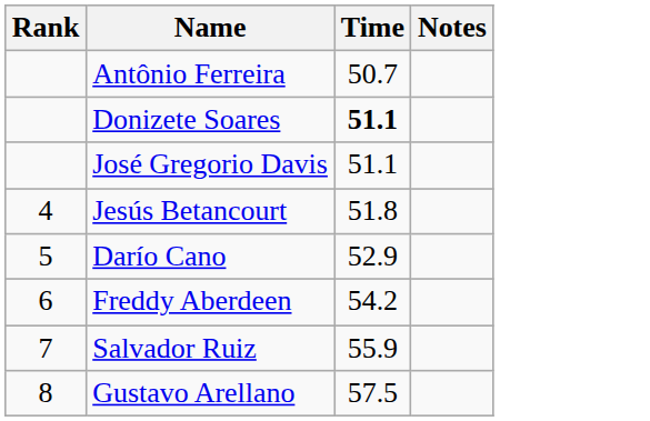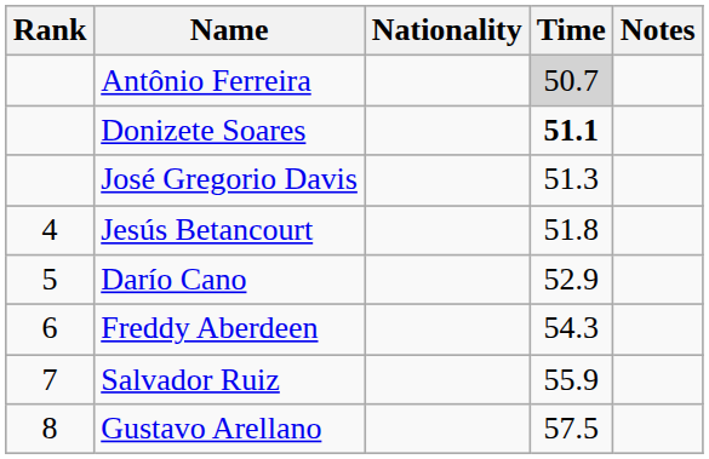 <table class="wikitable sortable" style="text-align:center">
 <tr>
 <th>Rank</th>
 <th>Name</th>
+<th>Nationality</th>
 <th>Time</th>
 <th>Notes</th>
 </tr>
 <tr>
 <td></td>
 <td align=left><a href='#'>Antônio Ferreira</a></td>
-<td>50.7</td>
+<td align=left></td>
+<td style="background: lightgrey;">50.7</td>
 <td></td>
 </tr>
 <tr>
 <td></td>
 <td align=left><a href='#'>Donizete Soares</a></td>
+<td align=left></td>
 <td><strong>51.1</strong></td>
 <td></td>
 </tr>
 <tr>
 <td></td>
 <td align=left><a href='#'>José Gregorio Davis</a></td>
-<td>51.1</td>
+<td align=left></td>
+<td>51.3</td>
 <td></td>
 </tr>
 <tr>
 <td>4</td>
 <td align=left><a href='#'>Jesús Betancourt</a></td>
+<td align=left></td>
 <td>51.8</td>
 <td></td>
 </tr>
 <tr>
 <td>5</td>
 <td align=left><a href='#'>Darío Cano</a></td>
+<td align=left></td>
 <td>52.9</td>
 <td></td>
 </tr>
 <tr>
 <td>6</td>
 <td align=left><a href='#'>Freddy Aberdeen</a></td>
-<td>54.2</td>
+<td align=left></td>
+<td>54.3</td>
 <td></td>
 </tr>
 <tr>
 <td>7</td>
 <td align=left><a href='#'>Salvador Ruiz</a></td>
+<td align=left></td>
 <td>55.9</td>
 <td></td>
 </tr>
 <tr>
 <td>8</td>
 <td align=left><a href='#'>Gustavo Arellano</a></td>
+<td align=left></td>
 <td>57.5</td>
 <td></td>
 </tr>
 </table>
